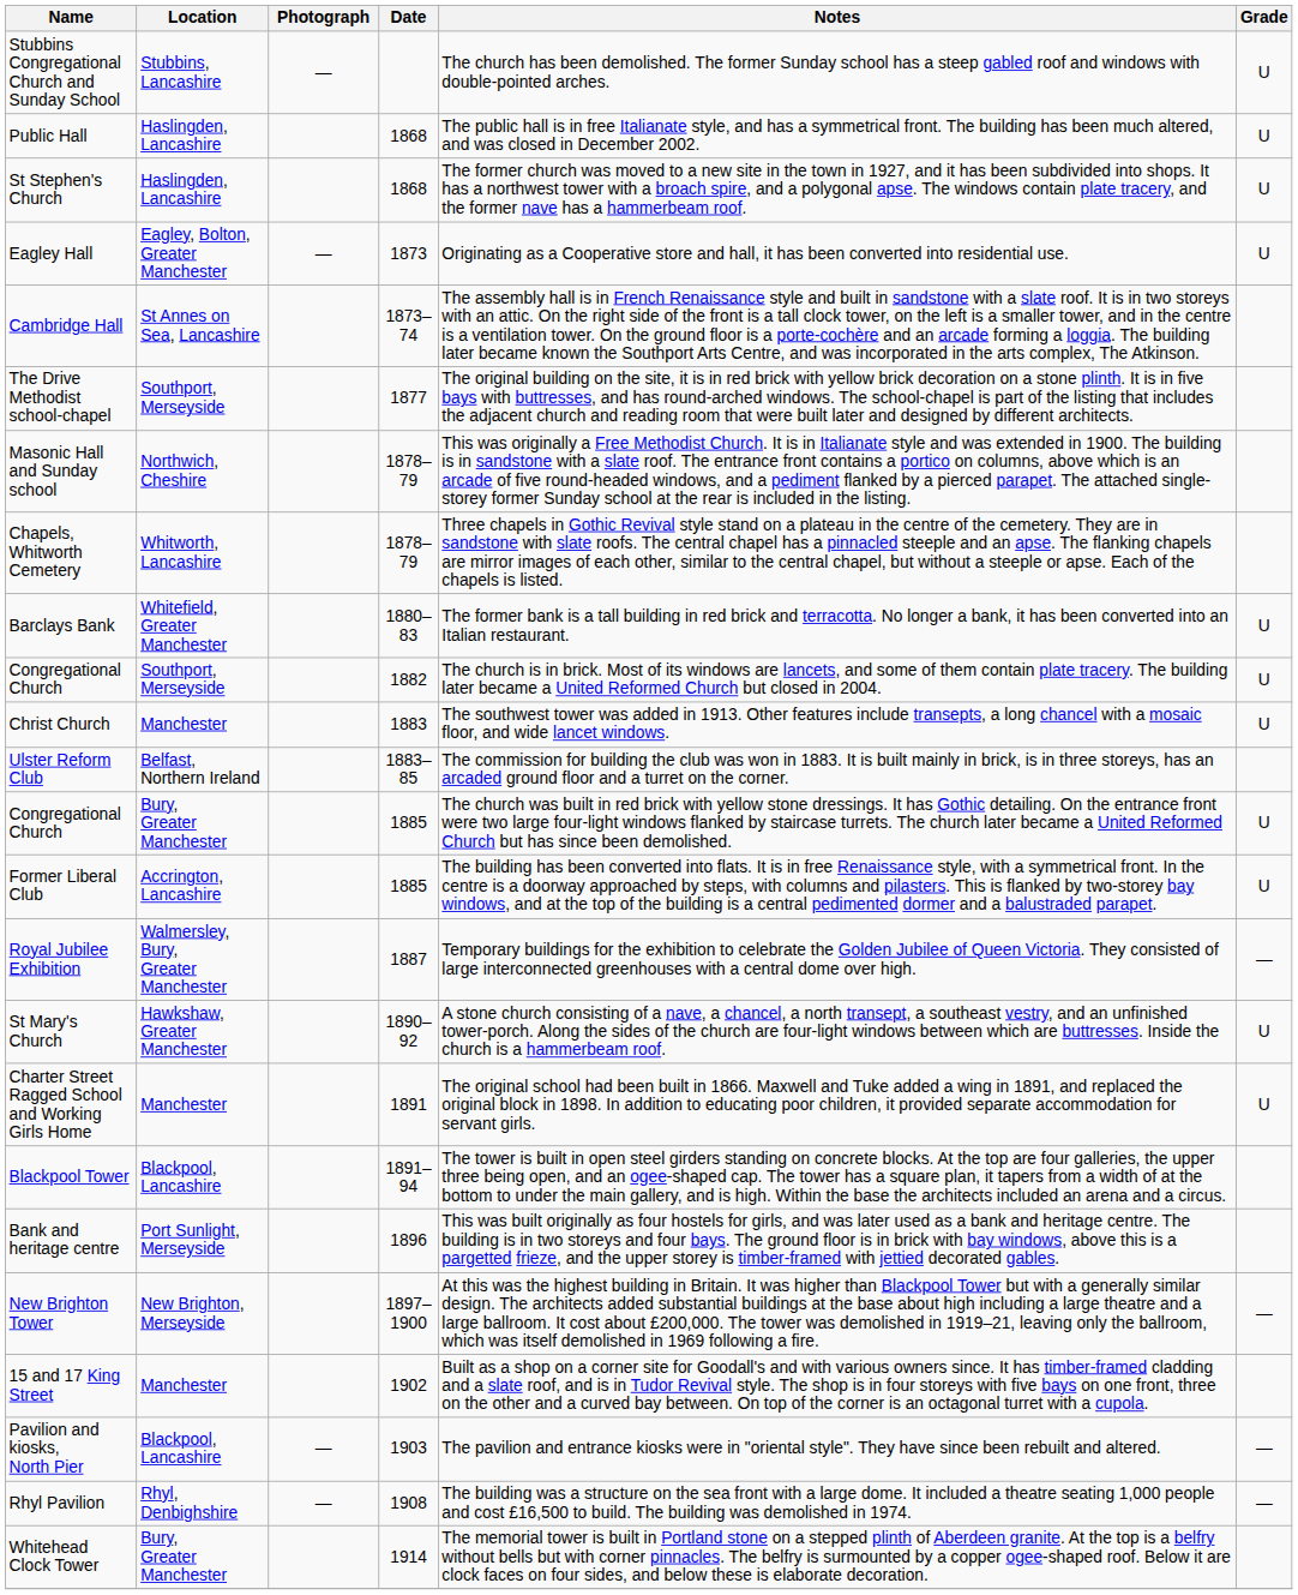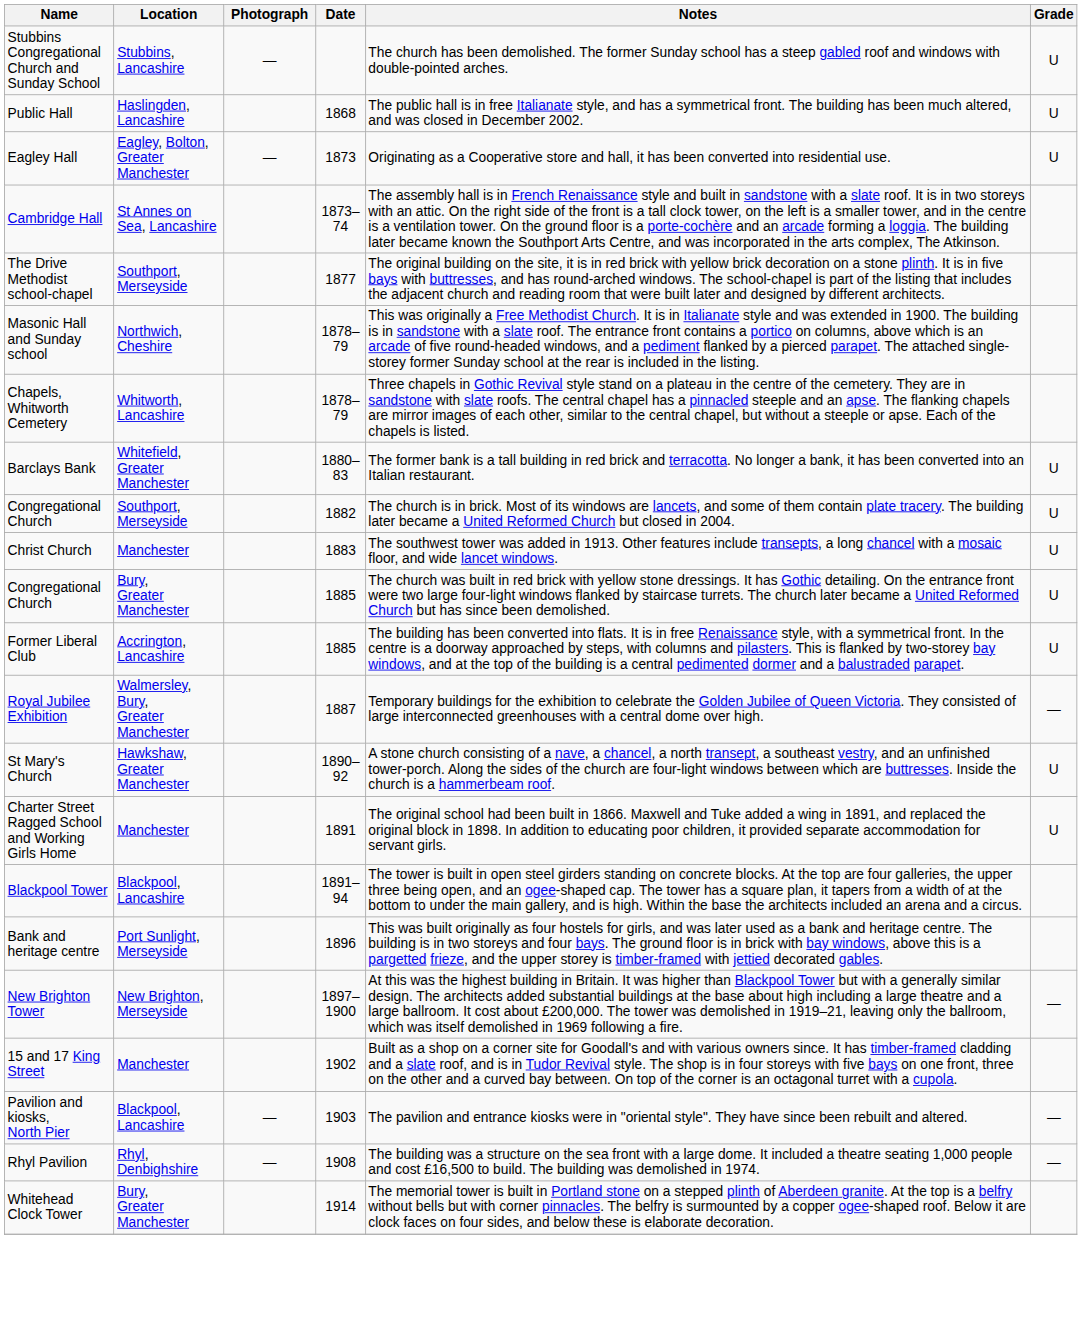 <table class="wikitable sortable plainrowheaders">
 <tr>
 <th scope="col" style="width:120px">Name</th>
 <th scope="col" style="width:120px">Location</th>
 <th scope="col" style="width:100px" class="unsortable">Photograph</th>
 <th scope="col" style="width:50px">Date</th>
 <th scope="col" class="unsortable">Notes</th>
 <th scope="col" style="width:24px">Grade</th>
 </tr>
 <tr>
 <td>Stubbins Congregational Church and Sunday School</td>
 <td><a href='#'>Stubbins</a>, <a href='#'>Lancashire</a></td>
 <td align="center">—</td>
 <td align="center"></td>
 <td>The church has been demolished.  The former Sunday school has a steep <a href='#'>gabled</a> roof and windows with double-pointed arches.</td>
 <td align="center">U</td>
 </tr>
 <tr>
 <td>Public Hall</td>
 <td><a href='#'>Haslingden</a>, <a href='#'>Lancashire</a><br><small></small></td>
 <td></td>
 <td align="center">1868</td>
 <td>The public hall is in free <a href='#'>Italianate</a> style, and has a symmetrical front. The building has been much altered, and was closed in December 2002.</td>
-<td align="center">U</td>
-</tr>
-<tr>
-<td>St Stephen's Church</td>
-<td><a href='#'>Haslingden</a>, <a href='#'>Lancashire</a><br><small></small></td>
-<td></td>
-<td align="center">1868</td>
-<td>The former church was moved to a new site in the town in 1927, and it has been subdivided into shops.  It has a northwest tower with a <a href='#'>broach spire</a>, and a polygonal <a href='#'>apse</a>.  The windows contain <a href='#'>plate tracery</a>, and the former <a href='#'>nave</a> has a <a href='#'>hammerbeam roof</a>.</td>
 <td align="center">U</td>
 </tr>
 <tr>
 <td>Eagley Hall</td>
 <td><a href='#'>Eagley</a>, <a href='#'>Bolton</a>, <a href='#'>Greater Manchester</a><br><small></small></td>
 <td align="center">—</td>
 <td align="center">1873</td>
 <td>Originating as a Cooperative store and hall, it has been converted into residential use.</td>
 <td align="center">U</td>
 </tr>
 <tr>
 <td><a href='#'>Cambridge Hall</a></td>
 <td><a href='#'>St Annes on Sea</a>, <a href='#'>Lancashire</a><br><small></small></td>
 <td></td>
 <td align="center">1873–74</td>
 <td>The assembly hall is in <a href='#'>French Renaissance</a> style and built in <a href='#'>sandstone</a> with a <a href='#'>slate</a> roof.  It is in two storeys with an attic.  On the right side of the front is a tall clock tower, on the left is a smaller tower, and in the centre is a ventilation tower.  On the ground floor is a <a href='#'>porte-cochère</a> and an <a href='#'>arcade</a> forming a <a href='#'>loggia</a>.  The building later became known the Southport Arts Centre, and was incorporated in the arts complex, The Atkinson.</td>
 <td align="center" ></td>
 </tr>
 <tr>
 <td>The Drive Methodist school-chapel</td>
 <td><a href='#'>Southport</a>, <a href='#'>Merseyside</a><br><small></small></td>
 <td></td>
 <td align="center">1877</td>
 <td>The original building on the site, it is in red brick with yellow brick decoration on a stone <a href='#'>plinth</a>.  It is in five <a href='#'>bays</a> with <a href='#'>buttresses</a>, and has round-arched windows.  The school-chapel is part of the listing that includes the adjacent church and reading room that were built later and designed by different architects.</td>
 <td align="center" ></td>
 </tr>
 <tr>
 <td>Masonic Hall and Sunday school</td>
 <td><a href='#'>Northwich</a>, <a href='#'>Cheshire</a><br><small></small></td>
 <td></td>
 <td align="center">1878–79</td>
 <td>This was originally a <a href='#'>Free Methodist Church</a>.  It is in <a href='#'>Italianate</a> style and was extended in 1900.  The building is in <a href='#'>sandstone</a> with a <a href='#'>slate</a> roof.  The entrance front contains a <a href='#'>portico</a> on columns, above which is an <a href='#'>arcade</a> of five round-headed windows, and a <a href='#'>pediment</a> flanked by a pierced <a href='#'>parapet</a>.  The attached single-storey former Sunday school at the rear is included in the listing.</td>
 <td align="center" ></td>
 </tr>
 <tr>
 <td>Chapels,<br>Whitworth Cemetery</td>
 <td><a href='#'>Whitworth</a>, <a href='#'>Lancashire</a><br><small></small></td>
 <td></td>
 <td align="center">1878–79</td>
 <td>Three chapels in <a href='#'>Gothic Revival</a> style stand on a plateau in the centre of the cemetery.  They are in <a href='#'>sandstone</a> with <a href='#'>slate</a> roofs.  The central chapel has a <a href='#'>pinnacled</a> steeple and an <a href='#'>apse</a>.  The flanking chapels are mirror images of each other, similar to the central chapel, but without a steeple or apse.  Each of the chapels is listed.</td>
 <td align="center" ></td>
 </tr>
 <tr>
 <td>Barclays Bank</td>
 <td><a href='#'>Whitefield</a>, <a href='#'>Greater Manchester</a><br><small></small></td>
 <td></td>
 <td align="center">1880–83</td>
 <td>The former bank is a tall building in red brick and <a href='#'>terracotta</a>.  No longer a bank, it has been converted into an Italian restaurant.</td>
 <td align="center">U</td>
 </tr>
 <tr>
 <td>Congregational Church</td>
 <td><a href='#'>Southport</a>, <a href='#'>Merseyside</a><br><small></small></td>
 <td></td>
 <td align="center">1882</td>
 <td>The church is in brick.  Most of its windows are <a href='#'>lancets</a>, and some of them contain <a href='#'>plate tracery</a>.  The building later became a <a href='#'>United Reformed Church</a> but closed in 2004.</td>
 <td align="center">U</td>
 </tr>
 <tr>
 <td>Christ Church</td>
 <td><a href='#'>Manchester</a></td>
 <td></td>
 <td align="center">1883</td>
 <td>The southwest tower was added in 1913.  Other features include <a href='#'>transepts</a>, a long <a href='#'>chancel</a> with a <a href='#'>mosaic</a> floor, and wide <a href='#'>lancet windows</a>.</td>
 <td align="center">U</td>
-</tr>
-<tr>
-<td><a href='#'>Ulster Reform Club</a></td>
-<td><a href='#'>Belfast</a>,<br>Northern Ireland<br><small></small></td>
-<td></td>
-<td align="center">1883–85</td>
-<td>The commission for building the club was won in 1883.  It is built mainly in brick, is in three storeys, has an <a href='#'>arcaded</a> ground floor and a turret on the corner.</td>
-<td align="center" ></td>
 </tr>
 <tr>
 <td>Congregational Church</td>
 <td><a href='#'>Bury</a>,<br><a href='#'>Greater Manchester</a></td>
 <td></td>
 <td align="center">1885</td>
 <td>The church was built in red brick with yellow stone dressings.  It has <a href='#'>Gothic</a> detailing.  On the entrance front were two large four-light windows flanked by staircase turrets.  The church later became a <a href='#'>United Reformed Church</a> but has since been demolished.</td>
 <td align="center">U</td>
 </tr>
 <tr>
 <td>Former Liberal Club</td>
 <td><a href='#'>Accrington</a>, <a href='#'>Lancashire</a><br><small></small></td>
 <td></td>
 <td align="center">1885</td>
 <td>The building has been converted into flats.  It is in free <a href='#'>Renaissance</a> style, with a symmetrical front.  In the centre is a doorway approached by steps, with columns and <a href='#'>pilasters</a>.  This is flanked by two-storey <a href='#'>bay windows</a>, and at the top of the building is a central <a href='#'>pedimented</a> <a href='#'>dormer</a> and a <a href='#'>balustraded</a> <a href='#'>parapet</a>.</td>
 <td align="center">U</td>
 </tr>
 <tr>
 <td><a href='#'>Royal Jubilee Exhibition</a></td>
 <td><a href='#'>Walmersley</a>, <a href='#'>Bury</a>,<br><a href='#'>Greater Manchester</a><br><small></small></td>
 <td></td>
 <td align="center">1887</td>
 <td>Temporary buildings for the exhibition to celebrate the <a href='#'>Golden Jubilee of Queen Victoria</a>.  They consisted of large interconnected greenhouses with a central dome over  high.</td>
 <td align="center">—</td>
 </tr>
 <tr>
 <td>St Mary's Church</td>
 <td><a href='#'>Hawkshaw</a>,<br><a href='#'>Greater Manchester</a><br><small></small></td>
 <td></td>
 <td align="center">1890–92</td>
 <td>A stone church consisting of a <a href='#'>nave</a>, a <a href='#'>chancel</a>, a north <a href='#'>transept</a>, a southeast <a href='#'>vestry</a>, and an unfinished tower-porch.  Along the sides of the church are four-light windows between which are <a href='#'>buttresses</a>.  Inside the church is a <a href='#'>hammerbeam roof</a>.</td>
 <td align="center">U</td>
 </tr>
 <tr>
 <td>Charter Street Ragged School and Working Girls Home</td>
 <td><a href='#'>Manchester</a><br><small></small></td>
 <td></td>
 <td align="center">1891</td>
 <td>The original school had been built in 1866.  Maxwell and Tuke added a wing in 1891, and replaced the original block in 1898.  In addition to educating poor children, it provided separate accommodation for servant girls.</td>
 <td align="center">U</td>
 </tr>
 <tr>
 <td><a href='#'>Blackpool Tower</a></td>
 <td><a href='#'>Blackpool</a>, <a href='#'>Lancashire</a><br><small></small></td>
 <td></td>
 <td align="center">1891–94</td>
 <td>The tower is built in open steel girders standing on concrete blocks.  At the top are four galleries, the upper three being open, and an <a href='#'>ogee</a>-shaped cap.  The tower has a square plan, it tapers from a width of  at the bottom to  under the main gallery, and is  high.  Within the base the architects included an arena and a circus.</td>
 <td align="center" ></td>
 </tr>
 <tr>
 <td>Bank and heritage centre</td>
 <td><a href='#'>Port Sunlight</a>, <a href='#'>Merseyside</a><br><small></small></td>
 <td></td>
 <td align="center">1896</td>
 <td>This was built originally as four hostels for girls, and was later used as a bank and heritage centre.  The building is in two storeys and four <a href='#'>bays</a>.  The ground floor is in brick with <a href='#'>bay windows</a>, above this is a <a href='#'>pargetted</a> <a href='#'>frieze</a>, and the upper storey is <a href='#'>timber-framed</a> with <a href='#'>jettied</a> decorated <a href='#'>gables</a>.</td>
 <td align="center" ></td>
 </tr>
 <tr>
 <td><a href='#'>New Brighton Tower</a></td>
 <td><a href='#'>New Brighton</a>, <a href='#'>Merseyside</a></td>
 <td></td>
 <td align="center">1897–1900</td>
 <td>At  this was the highest building in Britain.  It was higher than <a href='#'>Blackpool Tower</a> but with a generally similar design.  The architects added substantial buildings at the base about  high including a large theatre and a large ballroom.  It cost about £200,000.  The tower was demolished in 1919–21, leaving only the ballroom, which was itself demolished in 1969 following a fire.</td>
 <td align="center">—</td>
 </tr>
 <tr>
 <td>15 and 17 <a href='#'>King Street</a></td>
 <td><a href='#'>Manchester</a><br><small></small></td>
 <td></td>
 <td align="center">1902</td>
 <td>Built as a shop on a corner site for Goodall's and with various owners since.  It has <a href='#'>timber-framed</a> cladding and a <a href='#'>slate</a> roof, and is in <a href='#'>Tudor Revival</a> style.  The shop is in four storeys with five <a href='#'>bays</a> on one front, three on the other and a curved bay between.  On top of the corner is an octagonal turret with a <a href='#'>cupola</a>.</td>
 <td align="center" ></td>
 </tr>
 <tr>
 <td>Pavilion and kiosks,<br><a href='#'>North Pier</a></td>
 <td><a href='#'>Blackpool</a>, <a href='#'>Lancashire</a><br><small></small></td>
 <td align="center">—</td>
 <td align="center">1903</td>
 <td>The pavilion and entrance kiosks were in "oriental style".  They have since been rebuilt and altered.</td>
 <td align="center">—</td>
 </tr>
 <tr>
 <td>Rhyl Pavilion</td>
 <td><a href='#'>Rhyl</a>, <a href='#'>Denbighshire</a></td>
 <td align="center">—</td>
 <td align="center">1908</td>
 <td>The building was a structure on the sea front with a large dome.  It included a theatre seating 1,000 people and cost £16,500 to build.  The building was demolished in 1974.</td>
 <td align="center">—</td>
 </tr>
 <tr>
 <td>Whitehead Clock Tower</td>
 <td><a href='#'>Bury</a>,<br><a href='#'>Greater Manchester</a><br><small></small></td>
 <td></td>
 <td align="center">1914</td>
 <td>The memorial tower is built in <a href='#'>Portland stone</a> on a stepped <a href='#'>plinth</a> of <a href='#'>Aberdeen granite</a>.  At the top is a <a href='#'>belfry</a> without bells but with corner <a href='#'>pinnacles</a>.  The belfry is surmounted by a copper <a href='#'>ogee</a>-shaped roof.  Below it are clock faces on four sides, and below these is elaborate decoration.</td>
 <td align="center" ></td>
 </tr>
 <tr>
 </tr>
 </table>
